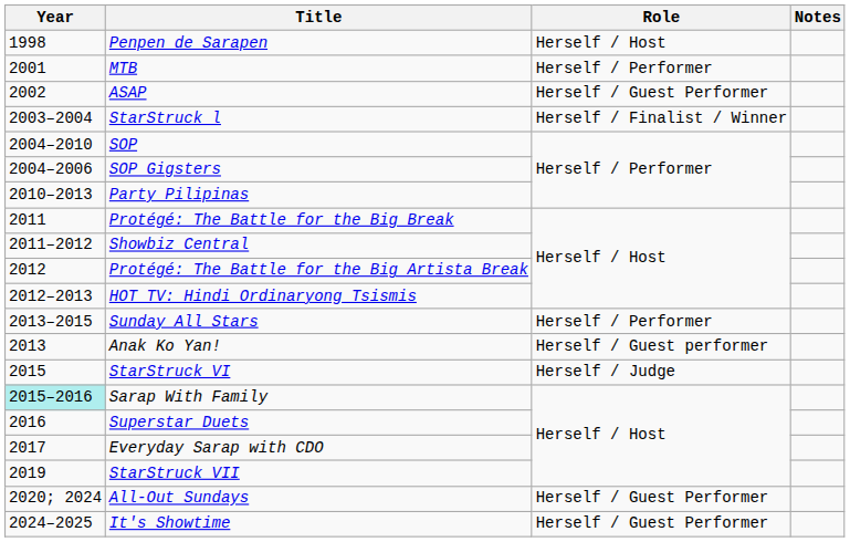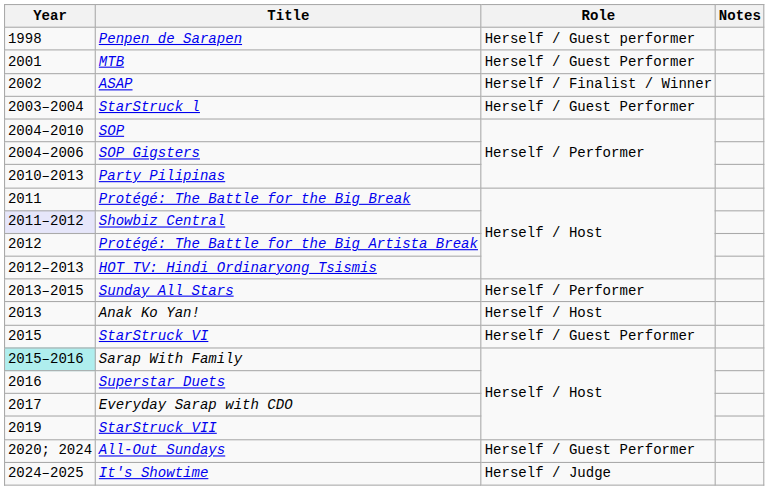 <table class="wikitable sortable">
 <tr>
 <th>Year</th>
 <th>Title</th>
 <th>Role</th>
 <th>Notes</th>
 </tr>
 <tr>
 <td>1998</td>
 <td><em><a href='#'>Penpen de Sarapen</a></em></td>
-<td>Herself / Host</td>
+<td>Herself / Guest performer</td>
 <td></td>
 </tr>
 <tr>
 <td>2001</td>
 <td><em><a href='#'>MTB</a></em></td>
-<td>Herself / Performer</td>
+<td>Herself / Guest Performer</td>
 <td></td>
 </tr>
 <tr>
 <td>2002</td>
 <td><em><a href='#'>ASAP</a></em></td>
-<td>Herself / Guest Performer</td>
+<td>Herself / Finalist / Winner</td>
 <td></td>
 </tr>
 <tr>
 <td>2003–2004</td>
 <td><em><a href='#'>StarStruck l</a></em></td>
-<td>Herself / Finalist / Winner</td>
+<td>Herself / Guest Performer</td>
 <td></td>
 </tr>
 <tr>
 <td>2004–2010</td>
 <td><em><a href='#'>SOP</a></em></td>
 <td rowspan="3">Herself / Performer</td>
 <td></td>
 </tr>
 <tr>
 <td>2004–2006</td>
 <td><em><a href='#'>SOP Gigsters</a></em></td>
 <td></td>
 </tr>
 <tr>
 <td>2010–2013</td>
 <td><em><a href='#'>Party Pilipinas</a></em></td>
 <td></td>
 </tr>
 <tr>
 <td>2011</td>
 <td><em><a href='#'>Protégé: The Battle for the Big Break</a></em></td>
 <td rowspan="4">Herself / Host</td>
 <td></td>
 </tr>
 <tr>
-<td>2011–2012</td>
+<td style="background: lavender;">2011–2012</td>
 <td><em><a href='#'>Showbiz Central</a></em></td>
 <td></td>
 </tr>
 <tr>
 <td>2012</td>
 <td><em><a href='#'>Protégé: The Battle for the Big Artista Break</a></em></td>
 <td></td>
 </tr>
 <tr>
 <td>2012–2013</td>
 <td><em><a href='#'>HOT TV: Hindi Ordinaryong Tsismis</a></em></td>
 <td></td>
 </tr>
 <tr>
 <td>2013–2015</td>
 <td><em><a href='#'>Sunday All Stars</a></em></td>
 <td>Herself / Performer</td>
 <td></td>
 </tr>
 <tr>
 <td>2013</td>
 <td><em>Anak Ko Yan!</em></td>
-<td>Herself / Guest performer</td>
+<td>Herself / Host</td>
 <td></td>
 </tr>
 <tr>
 <td>2015</td>
 <td><a href='#'><em>StarStruck VI</em></a></td>
-<td>Herself / Judge</td>
+<td>Herself / Guest Performer</td>
 <td></td>
 </tr>
 <tr>
 <td style="background: paleturquoise;">2015–2016</td>
 <td><em>Sarap With Family</em></td>
 <td rowspan="4">Herself / Host</td>
 <td></td>
 </tr>
 <tr>
 <td>2016</td>
 <td><em><a href='#'>Superstar Duets</a></em></td>
 <td></td>
 </tr>
 <tr>
 <td>2017</td>
 <td><em>Everyday Sarap with CDO</em></td>
 <td></td>
 </tr>
 <tr>
 <td>2019</td>
 <td><em><a href='#'>StarStruck VII</a></em></td>
 <td></td>
 </tr>
 <tr>
 <td>2020; 2024</td>
 <td><em><a href='#'>All-Out Sundays</a></em></td>
 <td>Herself / Guest Performer</td>
 <td></td>
 </tr>
 <tr>
 <td>2024–2025</td>
 <td><em><a href='#'>It's Showtime</a></em></td>
-<td>Herself / Guest Performer</td>
+<td>Herself / Judge</td>
 <td></td>
 </tr>
 </table>
